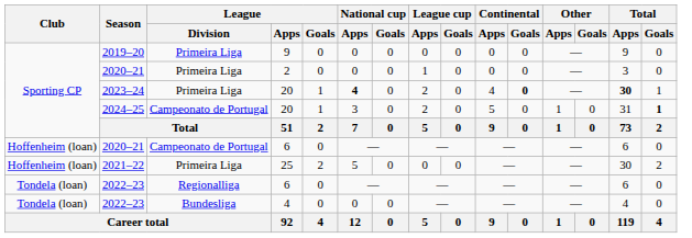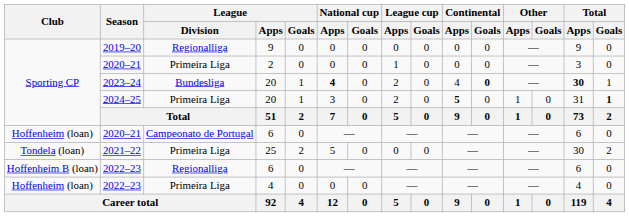 <table class="wikitable" style="text-align: center">
 <tr>
 <th rowspan="2">Club</th>
 <th rowspan="2">Season</th>
 <th colspan="3">League</th>
 <th colspan="2">National cup</th>
 <th colspan="2">League cup</th>
 <th colspan="2">Continental</th>
 <th colspan="2">Other</th>
 <th colspan="2">Total</th>
 </tr>
 <tr>
 <th>Division</th>
 <th>Apps</th>
 <th>Goals</th>
 <th>Apps</th>
 <th>Goals</th>
 <th>Apps</th>
 <th>Goals</th>
 <th>Apps</th>
 <th>Goals</th>
 <th>Apps</th>
 <th>Goals</th>
 <th>Apps</th>
 <th>Goals</th>
 </tr>
 <tr>
 <td rowspan="5"><a href='#'>Sporting CP</a></td>
 <td><a href='#'>2019–20</a></td>
-<td><a href='#'>Primeira Liga</a></td>
+<td><a href='#'>Regionalliga</a></td>
 <td>9</td>
 <td>0</td>
 <td>0</td>
 <td>0</td>
 <td>0</td>
 <td>0</td>
 <td>0</td>
 <td>0</td>
 <td colspan="2">—</td>
 <td>9</td>
 <td>0</td>
 </tr>
 <tr>
 <td><a href='#'>2020–21</a></td>
 <td>Primeira Liga</td>
 <td>2</td>
 <td>0</td>
 <td>0</td>
 <td>0</td>
 <td>1</td>
 <td>0</td>
 <td>0</td>
 <td>0</td>
 <td colspan="2">—</td>
 <td>3</td>
 <td>0</td>
 </tr>
 <tr>
 <td><a href='#'>2023–24</a></td>
-<td>Primeira Liga</td>
+<td><a href='#'>Bundesliga</a></td>
 <td>20</td>
 <td>1</td>
 <td><strong>4</strong></td>
 <td>0</td>
 <td>2</td>
 <td>0</td>
 <td>4</td>
 <td><strong>0</strong></td>
 <td colspan="2">—</td>
 <td><strong>30</strong></td>
 <td>1</td>
 </tr>
 <tr>
 <td><a href='#'>2024–25</a></td>
-<td><a href='#'>Campeonato de Portugal</a></td>
+<td>Primeira Liga</td>
 <td>20</td>
 <td>1</td>
 <td>3</td>
 <td>0</td>
 <td>2</td>
 <td>0</td>
-<td>5</td>
+<td><strong>5</strong></td>
 <td>0</td>
 <td>1</td>
 <td>0</td>
 <td>31</td>
 <td><strong>1</strong></td>
 </tr>
 <tr>
 <th colspan="2">Total</th>
 <th>51</th>
 <th>2</th>
 <th>7</th>
 <th>0</th>
 <th>5</th>
 <th>0</th>
 <th>9</th>
 <th>0</th>
 <th>1</th>
 <th>0</th>
 <th>73</th>
 <th>2</th>
 </tr>
 <tr>
 <td><a href='#'>Hoffenheim</a> (loan)</td>
 <td><a href='#'>2020–21</a></td>
 <td><a href='#'>Campeonato de Portugal</a></td>
 <td>6</td>
 <td>0</td>
 <td colspan="2">—</td>
 <td colspan="2">—</td>
 <td colspan="2">—</td>
 <td colspan="2">—</td>
 <td>6</td>
 <td>0</td>
 </tr>
 <tr>
-<td><a href='#'>Hoffenheim</a> (loan)</td>
+<td><a href='#'>Tondela</a> (loan)</td>
 <td><a href='#'>2021–22</a></td>
 <td>Primeira Liga</td>
 <td>25</td>
 <td>2</td>
 <td>5</td>
 <td>0</td>
 <td>0</td>
 <td>0</td>
 <td colspan="2">—</td>
 <td colspan="2">—</td>
 <td>30</td>
 <td>2</td>
 </tr>
 <tr>
-<td><a href='#'>Tondela</a> (loan)</td>
+<td><a href='#'>Hoffenheim B</a> (loan)</td>
 <td><a href='#'>2022–23</a></td>
 <td><a href='#'>Regionalliga</a></td>
 <td>6</td>
 <td>0</td>
 <td colspan="2">—</td>
 <td colspan="2">—</td>
 <td colspan="2">—</td>
 <td colspan="2">—</td>
 <td>6</td>
 <td>0</td>
 </tr>
 <tr>
-<td><a href='#'>Tondela</a> (loan)</td>
+<td><a href='#'>Hoffenheim</a> (loan)</td>
 <td><a href='#'>2022–23</a></td>
-<td><a href='#'>Bundesliga</a></td>
+<td>Primeira Liga</td>
 <td>4</td>
 <td>0</td>
 <td>0</td>
 <td>0</td>
 <td colspan="2">—</td>
 <td colspan="2">—</td>
 <td colspan="2">—</td>
 <td>4</td>
 <td>0</td>
 </tr>
 <tr>
 <th colspan="3">Career total</th>
 <th>92</th>
 <th>4</th>
 <th>12</th>
 <th>0</th>
 <th>5</th>
 <th>0</th>
 <th>9</th>
 <th>0</th>
 <th>1</th>
 <th>0</th>
 <th>119</th>
 <th>4</th>
 </tr>
 </table>
